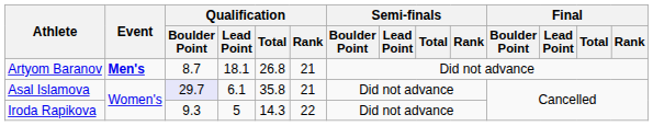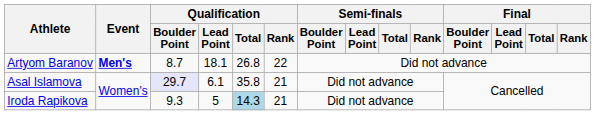 <table class=wikitable style="font-size:90%; text-align:center;">
 <tr>
 <th rowspan="2">Athlete</th>
 <th rowspan="2">Event</th>
 <th colspan=4>Qualification</th>
 <th colspan=4>Semi-finals</th>
 <th colspan=4>Final</th>
 </tr>
 <tr style="font-size:95%">
 <th>Boulder<br>Point</th>
 <th>Lead<br>Point</th>
 <th>Total</th>
 <th>Rank</th>
 <th>Boulder<br>Point</th>
 <th>Lead<br>Point</th>
 <th>Total</th>
 <th>Rank</th>
 <th>Boulder<br>Point</th>
 <th>Lead<br>Point</th>
 <th>Total</th>
 <th>Rank</th>
 </tr>
 <tr>
 <td align=left><a href='#'>Artyom Baranov</a></td>
 <td align=left><strong><a href='#'>Men's</a></strong></td>
 <td>8.7</td>
 <td>18.1</td>
 <td>26.8</td>
-<td>21</td>
+<td>22</td>
 <td colspan=8>Did not advance</td>
 </tr>
 <tr>
 <td align=left><a href='#'>Asal Islamova</a></td>
 <td align=left rowspan=2><a href='#'>Women's</a></td>
 <td style="background: lavender;">29.7</td>
 <td>6.1</td>
 <td>35.8</td>
 <td>21</td>
 <td colspan=4>Did not advance</td>
 <td colspan=4 rowspan=2>Cancelled</td>
 </tr>
 <tr>
 <td align=left><a href='#'>Iroda Rapikova</a></td>
 <td>9.3</td>
 <td>5</td>
-<td>14.3</td>
-<td>22</td>
+<td style="background: lightblue;">14.3</td>
+<td>21</td>
 <td colspan=4>Did not advance</td>
 </tr>
 </table>
